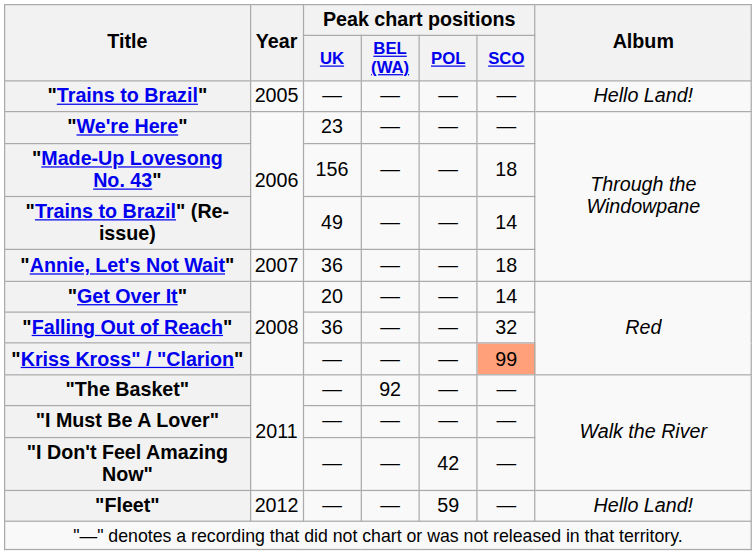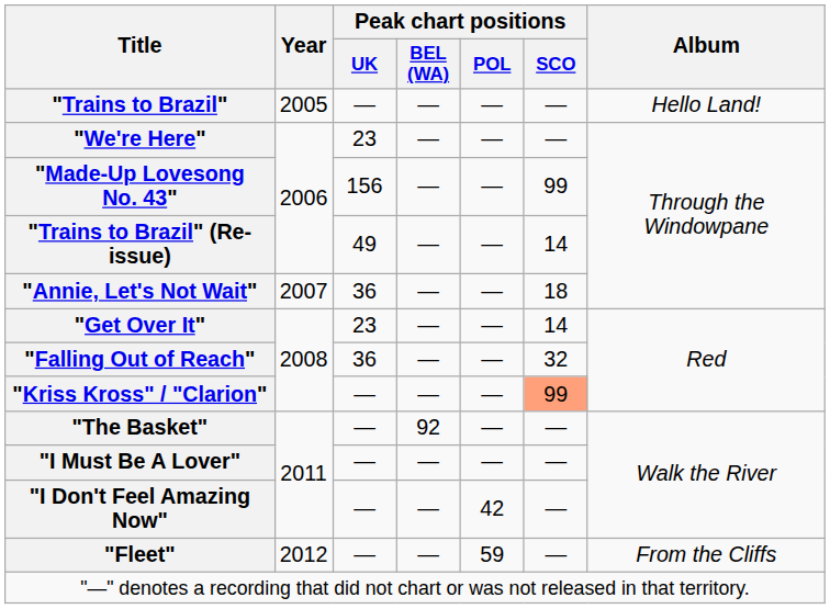 <table class="wikitable plainrowheaders" style="text-align:center;" border="1">
 <tr>
 <th scope="col" rowspan="2">Title</th>
 <th scope="col" rowspan="2">Year</th>
 <th scope="col" colspan="4">Peak chart positions</th>
 <th scope="col" rowspan="2">Album</th>
 </tr>
 <tr>
 <th scope="col" style="width:3em;font-size:85%;"><a href='#'>UK</a><br></th>
 <th scope="col" style="width:3em;font-size:85%;"><a href='#'>BEL<br>(WA)</a><br></th>
 <th scope="col" style="width:3em;font-size:85%;"><a href='#'>POL</a><br></th>
 <th scope="col" style="width:3em;font-size:85%;"><a href='#'>SCO</a><br></th>
 </tr>
 <tr>
 <th scope="row">"<a href='#'>Trains to Brazil</a>"</th>
 <td>2005</td>
 <td>—</td>
 <td>—</td>
 <td>—</td>
 <td>—</td>
 <td><em>Hello Land!</em></td>
 </tr>
 <tr>
 <th scope="row">"<a href='#'>We're Here</a>"</th>
 <td rowspan="3">2006</td>
 <td>23</td>
 <td>—</td>
 <td>—</td>
 <td>—</td>
 <td rowspan="4"><em>Through the Windowpane</em></td>
 </tr>
 <tr>
 <th scope="row">"<a href='#'>Made-Up Lovesong No. 43</a>"</th>
 <td>156</td>
 <td>—</td>
 <td>—</td>
-<td>18</td>
+<td>99</td>
 </tr>
 <tr>
 <th scope="row">"<a href='#'>Trains to Brazil</a>" (Re-issue)</th>
 <td>49</td>
 <td>—</td>
 <td>—</td>
 <td>14</td>
 </tr>
 <tr>
 <th scope="row">"<a href='#'>Annie, Let's Not Wait</a>"</th>
 <td>2007</td>
 <td>36</td>
 <td>—</td>
 <td>—</td>
 <td>18</td>
 </tr>
 <tr>
 <th scope="row">"<a href='#'>Get Over It</a>"</th>
 <td rowspan="3">2008</td>
-<td>20</td>
+<td>23</td>
 <td>—</td>
 <td>—</td>
 <td>14</td>
 <td rowspan="3"><em>Red</em></td>
 </tr>
 <tr>
 <th scope="row">"<a href='#'>Falling Out of Reach</a>"</th>
 <td>36</td>
 <td>—</td>
 <td>—</td>
 <td>32</td>
 </tr>
 <tr>
 <th scope="row">"<a href='#'>Kriss Kross" / "Clarion</a>"</th>
 <td>—</td>
 <td>—</td>
 <td>—</td>
 <td style="background: lightsalmon;">99</td>
 </tr>
 <tr>
 <th scope="row">"The Basket"</th>
 <td rowspan="3">2011</td>
 <td>—</td>
 <td>92</td>
 <td>—</td>
 <td>—</td>
 <td rowspan="3"><em>Walk the River</em></td>
 </tr>
 <tr>
 <th scope="row">"I Must Be A Lover"</th>
 <td>—</td>
 <td>—</td>
 <td>—</td>
 <td>—</td>
 </tr>
 <tr>
 <th scope="row">"I Don't Feel Amazing Now"</th>
 <td>—</td>
 <td>—</td>
 <td>42</td>
 <td>—</td>
 </tr>
 <tr>
 <th scope="row">"Fleet"</th>
 <td>2012</td>
 <td>—</td>
 <td>—</td>
 <td>59</td>
 <td>—</td>
-<td><em>Hello Land!</em></td>
+<td rowspan="1"><em>From the Cliffs</em></td>
 </tr>
 <tr>
 <td colspan="13" style="font-size:90%">"—" denotes a recording that did not chart or was not released in that territory.</td>
 </tr>
 </table>
